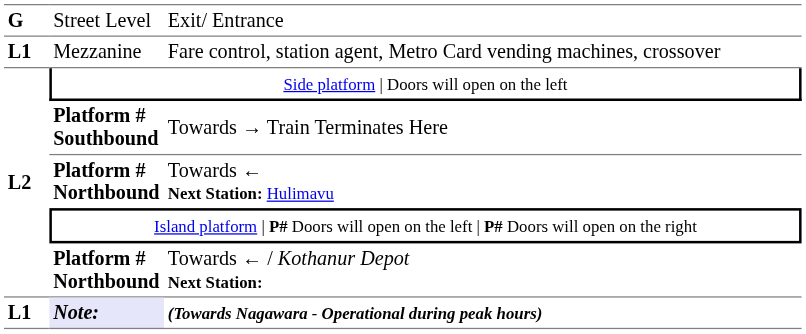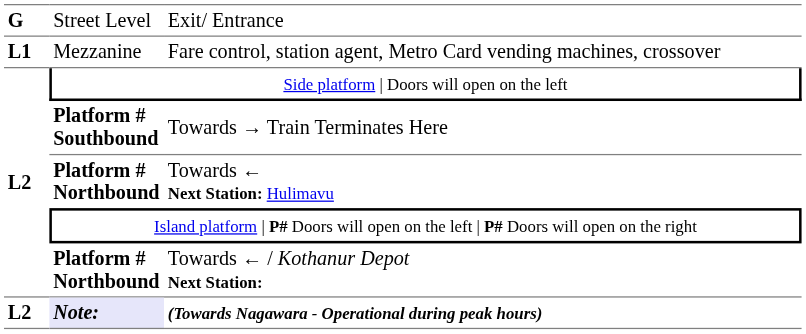 <table border="0" cellspacing="0" cellpadding="3">
 <tr>
 <td width="30" valign="top" style="border-top:solid 1px gray;border-bottom:solid 1px gray;"><strong>G</strong></td>
 <td width="85" valign="top" style="border-top:solid 1px gray;border-bottom:solid 1px gray;">Street Level</td>
 <td width="500" valign="top" style="border-top:solid 1px gray;border-bottom:solid 1px gray;">Exit/ Entrance</td>
 </tr>
 <tr>
 <td style="border-bottom:solid 1px gray;"><strong>L1</strong></td>
 <td style="border-bottom:solid 1px gray;">Mezzanine</td>
 <td style="border-bottom:solid 1px gray;">Fare control, station agent, Metro Card vending machines, crossover<br></td>
 </tr>
 <tr>
 <td rowspan="5" style="border-bottom:solid 1px grey;text-align:left;"><strong>L2</strong></td>
 <td colspan="2" style="border-right:solid 2px black;border-left:solid 2px black;border-bottom:solid 2px black;text-align:center;"><small><a href='#'>Side platform</a> | Doors will open on the left </small></td>
 </tr>
 <tr>
 <td width="85" style="border-bottom:solid 1px grey;"><span><strong>Platform #</strong><br><strong>Southbound</strong></span></td>
 <td width="500" style="border-bottom:solid 1px grey;">Towards → Train Terminates Here</td>
 </tr>
 <tr>
 <td><span><strong>Platform #</strong><br><strong>Northbound</strong></span></td>
 <td>Towards ← <br><small><strong>Next Station:</strong> <a href='#'>Hulimavu</a></small></td>
 </tr>
 <tr>
 <td colspan="2" style="border-top:solid 2px black;border-right:solid 2px black;border-left:solid 2px black;border-bottom:solid 2px black;text-align:center;"><small><a href='#'>Island platform</a> | <strong>P#</strong> Doors will open on the left | <strong>P#</strong> Doors will open on the right</small> </td>
 </tr>
 <tr>
 <td style="border-bottom:solid 1px gray;" width=85><span><strong>Platform #</strong><br><strong>Northbound</strong></span></td>
 <td style="border-bottom:solid 1px gray;" width="500">Towards ←  / <em>Kothanur Depot</em><br><small><strong>Next Station:</strong> </small></td>
 </tr>
 <tr>
-<td style="border-bottom:solid 1px gray;"><strong>L1</strong></td>
+<td style="border-bottom:solid 1px gray;" width="30" valign="top"><strong>L2</strong></td>
 <td style="background: lavender; border-bottom:solid 1px gray;" width="85" valign="top"><strong><em>Note:</em></strong></td>
 <td style="border-bottom:solid 1px gray;" width="500" valign="top"><small><strong><em>(Towards Nagawara - Operational during peak hours)</em></strong></small></td>
 </tr>
 <tr>
 </tr>
 </table>
